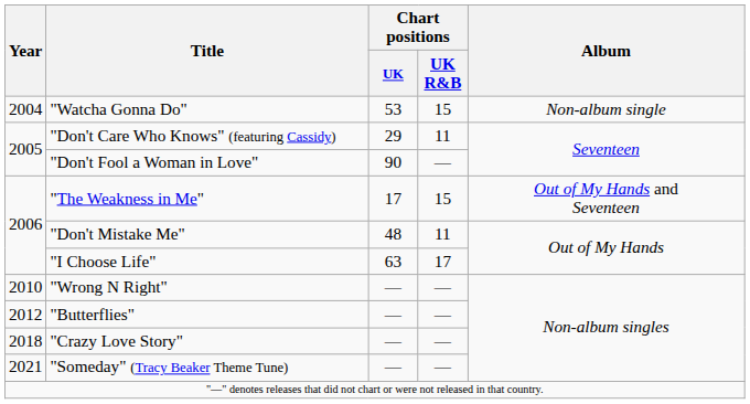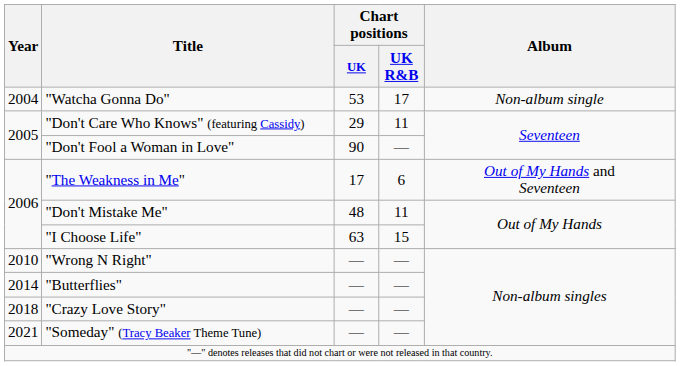 <table class="wikitable" style="text-align:center;">
 <tr>
 <th width="28" rowspan="2"><strong>Year</strong></th>
 <th width="300" rowspan="2"><strong>Title</strong></th>
 <th colspan="2"><strong>Chart positions</strong></th>
 <th width="257" rowspan="2"><strong>Album</strong></th>
 </tr>
 <tr>
 <th width="40"><small><a href='#'>UK</a></small><br></th>
 <th width="40"><a href='#'>UK R&B</a><br></th>
 </tr>
 <tr>
 <td align="left" rowspan="1">2004</td>
 <td align="left">"Watcha Gonna Do"</td>
 <td>53</td>
-<td>15</td>
+<td>17</td>
 <td align="center"><em>Non-album single</em></td>
 </tr>
 <tr>
 <td align="left" rowspan="2">2005</td>
 <td align="left">"Don't Care Who Knows" <small>(featuring <a href='#'>Cassidy</a>)</small></td>
 <td>29</td>
 <td>11</td>
 <td align="center" rowspan="2"><em><a href='#'>Seventeen</a></em></td>
 </tr>
 <tr>
 <td align="left">"Don't Fool a Woman in Love"</td>
 <td>90</td>
 <td>—</td>
 </tr>
 <tr>
 <td align="left" rowspan="3">2006</td>
 <td align="left">"<a href='#'>The Weakness in Me</a>"</td>
 <td>17</td>
-<td>15</td>
+<td>6</td>
 <td align="center"><em><a href='#'>Out of My Hands</a></em> and<br> <em>Seventeen</em></td>
 </tr>
 <tr>
 <td align="left">"Don't Mistake Me"</td>
 <td>48</td>
 <td>11</td>
 <td align="center" rowspan="2"><em>Out of My Hands</em></td>
 </tr>
 <tr>
 <td align="left">"I Choose Life"</td>
 <td>63</td>
-<td>17</td>
+<td>15</td>
 </tr>
 <tr>
 <td align="left">2010</td>
 <td align="left">"Wrong N Right"</td>
 <td>—</td>
 <td>—</td>
 <td align="center" rowspan="4"><em>Non-album singles</em></td>
 </tr>
 <tr>
-<td align="left">2012</td>
+<td align="left">2014</td>
 <td align="left">"Butterflies"</td>
 <td>—</td>
 <td>—</td>
 </tr>
 <tr>
 <td align="left">2018</td>
 <td align="left">"Crazy Love Story"</td>
 <td>—</td>
 <td>—</td>
 </tr>
 <tr>
 <td align="left">2021</td>
 <td align="left">"Someday" <small>(<a href='#'>Tracy Beaker</a> Theme Tune)</small></td>
 <td>—</td>
 <td>—</td>
 </tr>
 <tr>
 <td align="center" colspan="16" style="font-size: 8pt">"—" denotes releases that did not chart or were not released in that country.</td>
 </tr>
 </table>
